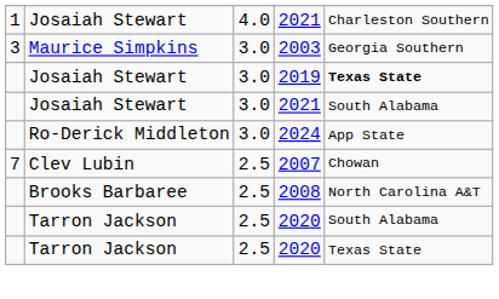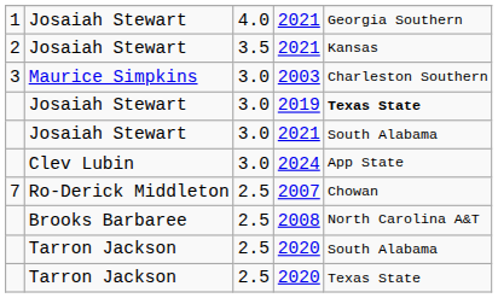 <table class="wikitable">
 <tr>
 </tr>
 <tr>
 <td>1</td>
 <td>Josaiah Stewart</td>
 <td>4.0</td>
 <td><a href='#'>2021</a></td>
-<td style="font-size:80%;">Charleston Southern</td>
+<td style="font-size:80%;">Georgia Southern</td>
+</tr>
+<tr>
+<td>2</td>
+<td>Josaiah Stewart</td>
+<td>3.5</td>
+<td><a href='#'>2021</a></td>
+<td style="font-size:80%;">Kansas</td>
 </tr>
 <tr>
 <td>3</td>
 <td><a href='#'>Maurice Simpkins</a></td>
 <td>3.0</td>
 <td><a href='#'>2003</a></td>
-<td style="font-size:80%;">Georgia Southern</td>
+<td style="font-size:80%;">Charleston Southern</td>
 </tr>
 <tr>
 <td></td>
 <td>Josaiah Stewart</td>
 <td>3.0</td>
 <td><a href='#'>2019</a></td>
 <td style="font-size:80%;"><strong>Texas State</strong></td>
 </tr>
 <tr>
 <td></td>
 <td>Josaiah Stewart</td>
 <td>3.0</td>
 <td><a href='#'>2021</a></td>
 <td style="font-size:80%;">South Alabama</td>
 </tr>
 <tr>
 <td></td>
-<td>Ro-Derick Middleton</td>
+<td>Clev Lubin</td>
 <td>3.0</td>
 <td><a href='#'>2024</a></td>
 <td style="font-size:80%;">App State</td>
 </tr>
 <tr>
 <td>7</td>
-<td>Clev Lubin</td>
+<td>Ro-Derick Middleton</td>
 <td>2.5</td>
 <td><a href='#'>2007</a></td>
 <td style="font-size:80%;">Chowan</td>
 </tr>
 <tr>
 <td></td>
 <td>Brooks Barbaree</td>
 <td>2.5</td>
 <td><a href='#'>2008</a></td>
 <td style="font-size:80%;">North Carolina A&T</td>
 </tr>
 <tr>
 <td></td>
 <td>Tarron Jackson</td>
 <td>2.5</td>
 <td><a href='#'>2020</a></td>
 <td style="font-size:80%;">South Alabama</td>
 </tr>
 <tr>
 <td></td>
 <td>Tarron Jackson</td>
 <td>2.5</td>
 <td><a href='#'>2020</a></td>
 <td style="font-size:80%;">Texas State</td>
 </tr>
 </table>
